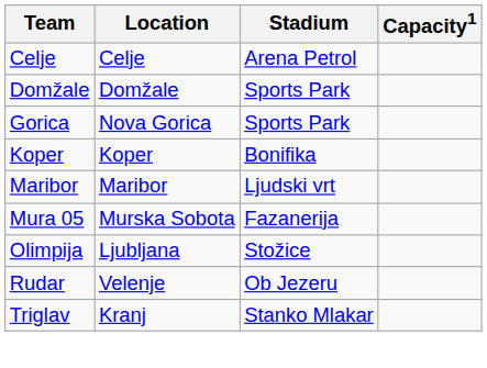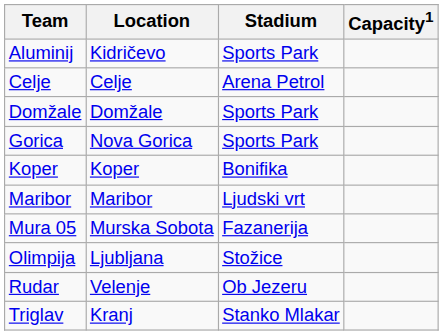 <table class="wikitable sortable">
 <tr>
 <th>Team</th>
 <th>Location</th>
 <th>Stadium</th>
 <th>Capacity<sup>1</sup></th>
+</tr>
+<tr>
+<td><a href='#'>Aluminij</a></td>
+<td><a href='#'>Kidričevo</a></td>
+<td><a href='#'>Sports Park</a></td>
+<td align="center"></td>
 </tr>
 <tr>
 <td><a href='#'>Celje</a></td>
 <td><a href='#'>Celje</a></td>
 <td><a href='#'>Arena Petrol</a></td>
 <td align="center"></td>
 </tr>
 <tr>
 <td><a href='#'>Domžale</a></td>
 <td><a href='#'>Domžale</a></td>
 <td><a href='#'>Sports Park</a></td>
 <td align="center"></td>
 </tr>
 <tr>
 <td><a href='#'>Gorica</a></td>
 <td><a href='#'>Nova Gorica</a></td>
 <td><a href='#'>Sports Park</a></td>
 <td align="center"></td>
 </tr>
 <tr>
 <td><a href='#'>Koper</a></td>
 <td><a href='#'>Koper</a></td>
 <td><a href='#'>Bonifika</a></td>
 <td align="center"></td>
 </tr>
 <tr>
 <td><a href='#'>Maribor</a></td>
 <td><a href='#'>Maribor</a></td>
 <td><a href='#'>Ljudski vrt</a></td>
 <td align="center"></td>
 </tr>
 <tr>
 <td><a href='#'>Mura 05</a></td>
 <td><a href='#'>Murska Sobota</a></td>
 <td><a href='#'>Fazanerija</a></td>
 <td align="center"></td>
 </tr>
 <tr>
 <td><a href='#'>Olimpija</a></td>
 <td><a href='#'>Ljubljana</a></td>
 <td><a href='#'>Stožice</a></td>
 <td align="center"></td>
 </tr>
 <tr>
 <td><a href='#'>Rudar</a></td>
 <td><a href='#'>Velenje</a></td>
 <td><a href='#'>Ob Jezeru</a></td>
 <td align="center"></td>
 </tr>
 <tr>
 <td><a href='#'>Triglav</a></td>
 <td><a href='#'>Kranj</a></td>
 <td><a href='#'>Stanko Mlakar</a></td>
 <td align="center"></td>
 </tr>
 </table>
